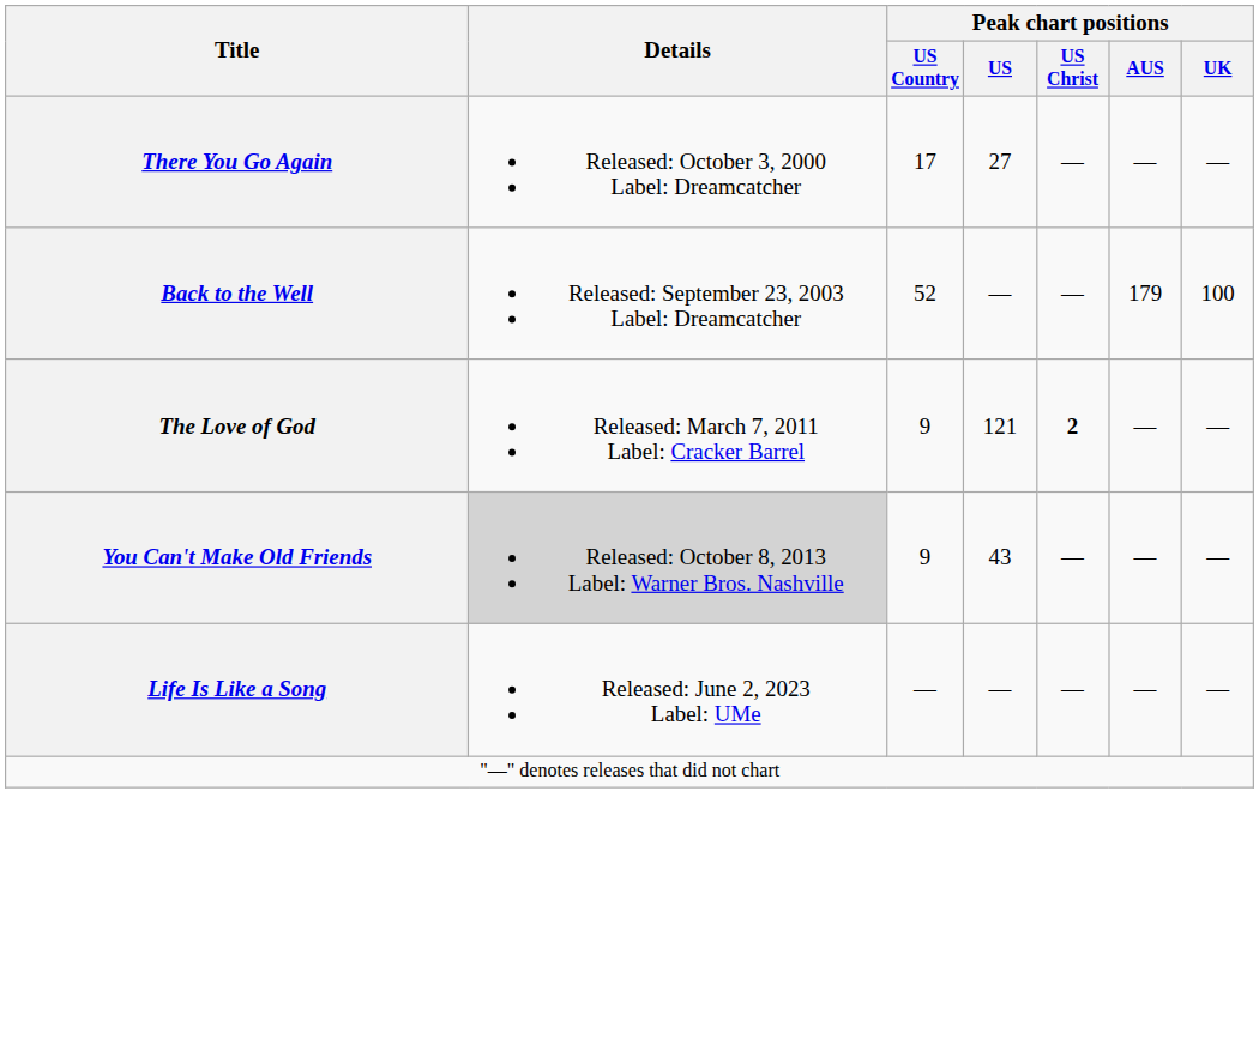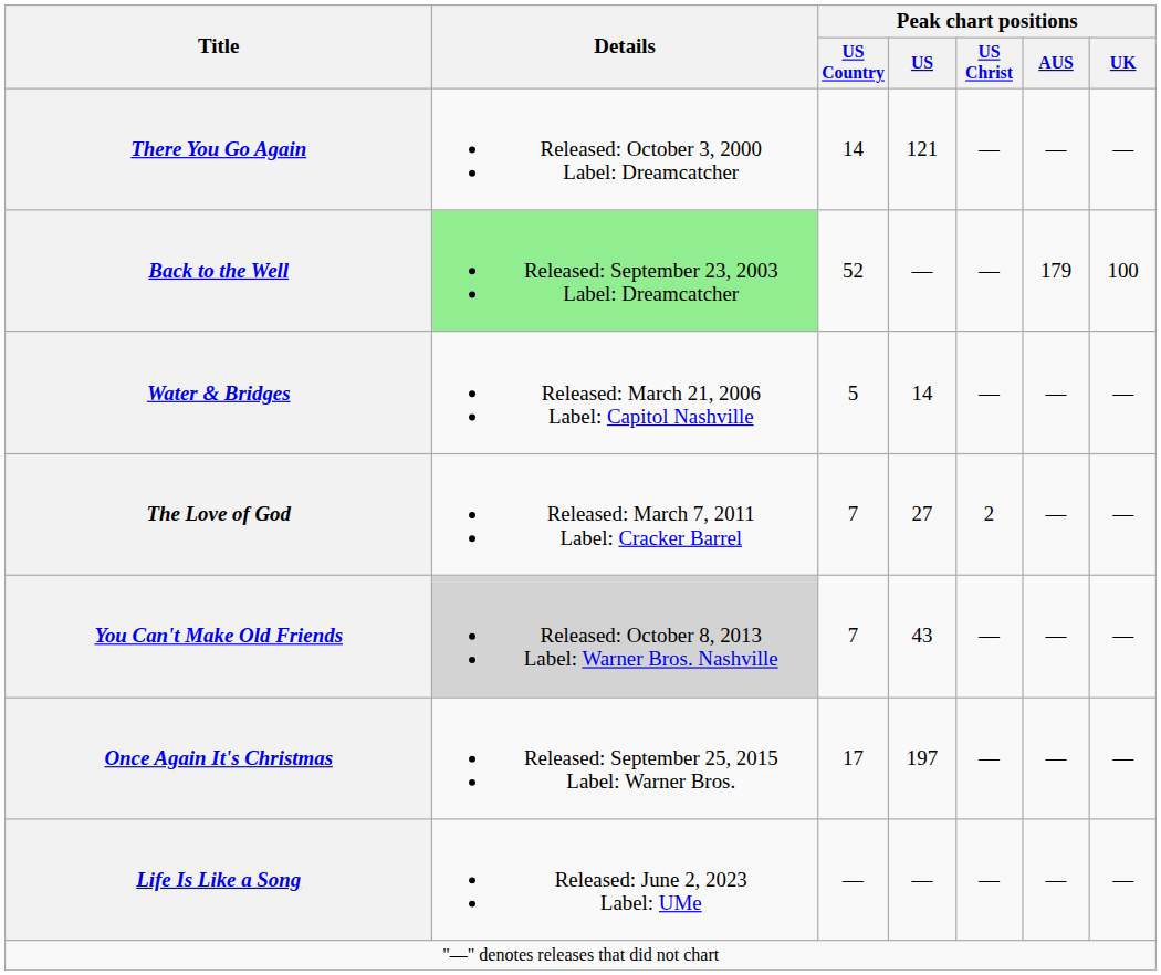 <table class="wikitable plainrowheaders" style="text-align:center;">
 <tr>
 <th rowspan="2" style="width:20em;">Title</th>
 <th rowspan="2" style="width:18em;">Details</th>
 <th colspan="5">Peak chart positions<br></th>
 </tr>
 <tr style="font-size:smaller;">
 <th width="45"><a href='#'>US Country</a><br></th>
 <th width="45"><a href='#'>US</a><br></th>
 <th width="45"><a href='#'>US Christ</a><br></th>
 <th width="45"><a href='#'>AUS</a><br></th>
 <th width="45"><a href='#'>UK</a><br></th>
 </tr>
 <tr>
 <th scope="row"><em><a href='#'>There You Go Again</a></em></th>
 <td><br><ul><li>Released: October 3, 2000</li><li>Label: Dreamcatcher</li></ul></td>
-<td>17</td>
-<td>27</td>
+<td>14</td>
+<td>121</td>
 <td>—</td>
 <td>—</td>
 <td>—</td>
 </tr>
 <tr>
 <th scope="row"><em><a href='#'>Back to the Well</a></em></th>
-<td><br><ul><li>Released: September 23, 2003</li><li>Label: Dreamcatcher</li></ul></td>
+<td style="background: lightgreen;"><br><ul><li>Released: September 23, 2003</li><li>Label: Dreamcatcher</li></ul></td>
 <td>52</td>
 <td>—</td>
 <td>—</td>
 <td>179</td>
 <td>100</td>
 </tr>
 <tr>
+<th scope="row"><em><a href='#'>Water & Bridges</a></em></th>
+<td><br><ul><li>Released: March 21, 2006</li><li>Label: <a href='#'>Capitol Nashville</a></li></ul></td>
+<td>5</td>
+<td>14</td>
+<td>—</td>
+<td>—</td>
+<td>—</td>
+</tr>
+<tr>
 <th scope="row"><em>The Love of God</em></th>
 <td><br><ul><li>Released: March 7, 2011</li><li>Label: <a href='#'>Cracker Barrel</a></li></ul></td>
-<td>9</td>
-<td>121</td>
-<td><strong>2</strong></td>
+<td>7</td>
+<td>27</td>
+<td>2</td>
 <td>—</td>
 <td>—</td>
 </tr>
 <tr>
 <th scope="row"><em><a href='#'>You Can't Make Old Friends</a></em></th>
 <td style="background: lightgrey;"><br><ul><li>Released: October 8, 2013</li><li>Label: <a href='#'>Warner Bros. Nashville</a></li></ul></td>
-<td>9</td>
+<td>7</td>
 <td>43</td>
+<td>—</td>
+<td>—</td>
+<td>—</td>
+</tr>
+<tr>
+<th scope="row"><em><a href='#'>Once Again It's Christmas</a></em></th>
+<td><br><ul><li>Released: September 25, 2015</li><li>Label: Warner Bros.</li></ul></td>
+<td>17</td>
+<td>197</td>
 <td>—</td>
 <td>—</td>
 <td>—</td>
 </tr>
 <tr>
 <th scope="row"><em><a href='#'>Life Is Like a Song</a></em></th>
 <td><br><ul><li>Released: June 2, 2023</li><li>Label: <a href='#'>UMe</a></li></ul></td>
 <td>—</td>
 <td>—</td>
 <td>—</td>
 <td>—</td>
 <td>—</td>
 </tr>
 <tr>
 <td colspan="7" style="font-size:85%">"—" denotes releases that did not chart</td>
 </tr>
 </table>
